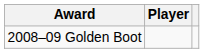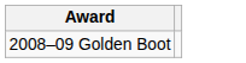 <table class="wikitable sortable" style="text-align:center;">
 <tr>
 <th>Award</th>
-<th>Player</th>
 <th class="unsortable"></th>
 </tr>
 <tr>
 <td style="text-align:left;">2008–09 Golden Boot</td>
-<td style="text-align:left;"></td>
 <td></td>
 </tr>
 </table>
